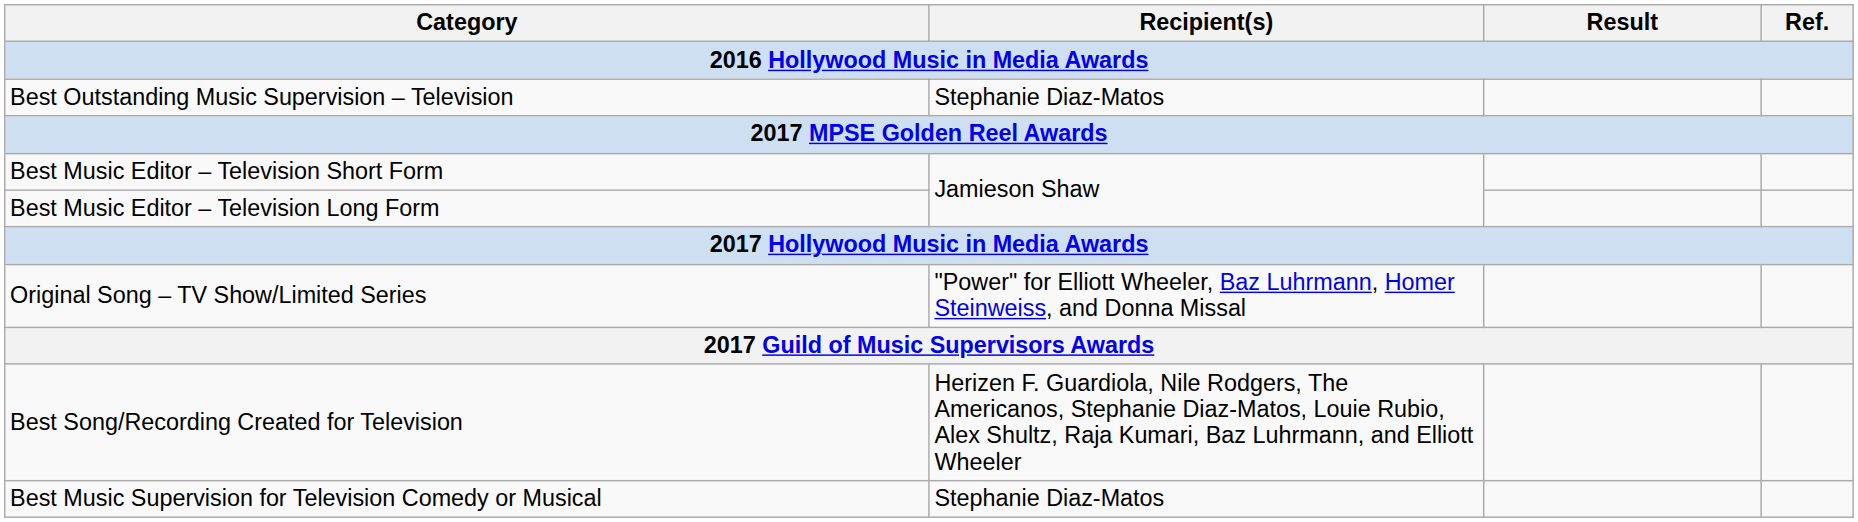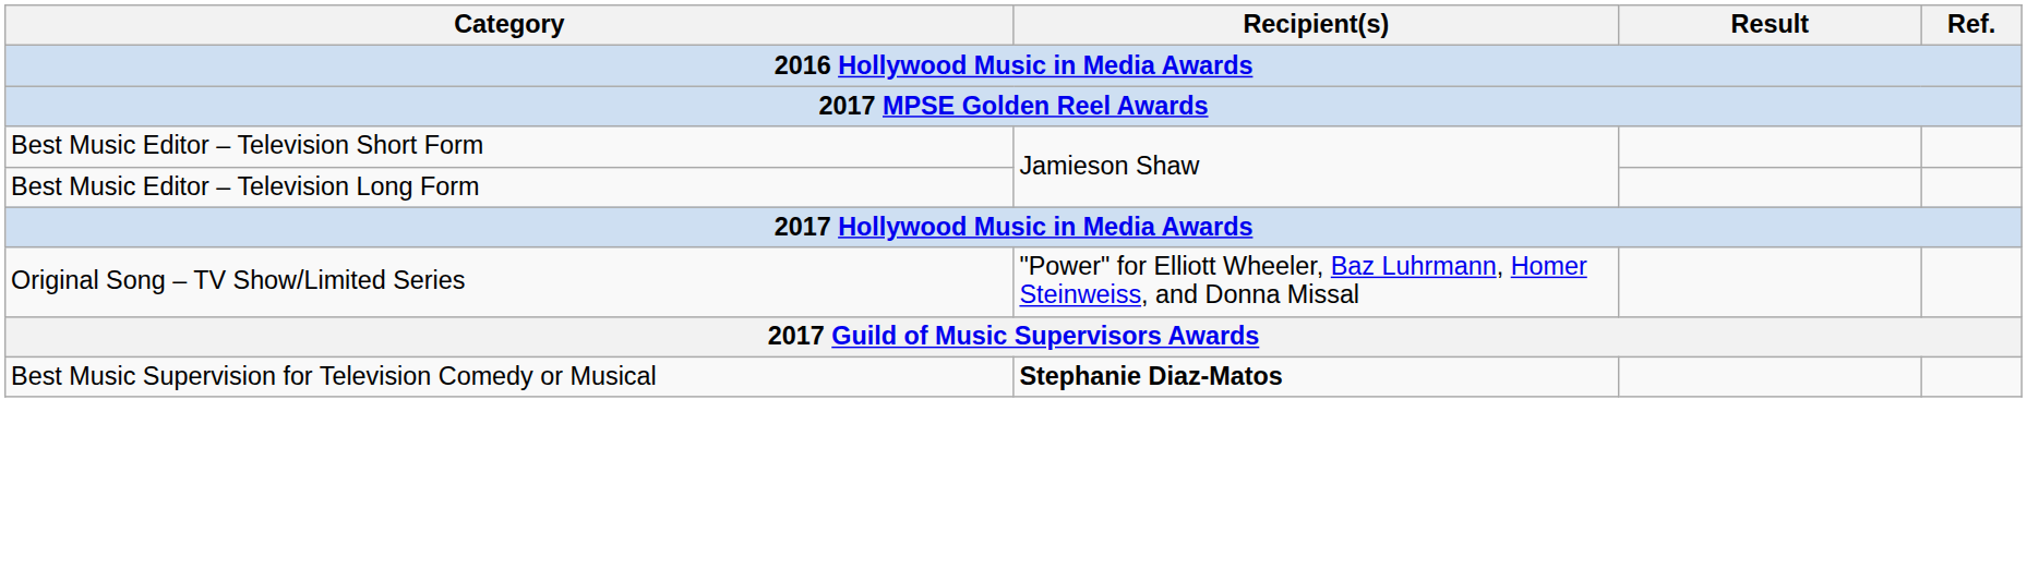 <table class="wikitable sortable plainrowheaders" style="width:80%;">
 <tr>
 <th style="width:50%;">Category</th>
 <th style="width:30%;">Recipient(s)</th>
 <th style="width:15%;">Result</th>
 <th>Ref.</th>
 </tr>
 <tr>
 <th colspan="4" style="background:#CEDFF2;">2016 <a href='#'>Hollywood Music in Media Awards</a></th>
-</tr>
-<tr>
-<td>Best Outstanding Music Supervision – Television</td>
-<td>Stephanie Diaz-Matos</td>
-<td></td>
-<td></td>
 </tr>
 <tr>
 <th colspan="4" style="background:#CEDFF2;">2017 <a href='#'>MPSE Golden Reel Awards</a></th>
 </tr>
 <tr>
 <td>Best Music Editor – Television Short Form</td>
 <td rowspan="2">Jamieson Shaw</td>
 <td></td>
 <td></td>
 </tr>
 <tr>
 <td>Best Music Editor – Television Long Form</td>
 <td></td>
 <td></td>
 </tr>
 <tr>
 <th colspan="4" style="background:#CEDFF2;">2017 <a href='#'>Hollywood Music in Media Awards</a></th>
 </tr>
 <tr>
 <td>Original Song – TV Show/Limited Series</td>
 <td>"Power" for Elliott Wheeler, <a href='#'>Baz Luhrmann</a>, <a href='#'>Homer Steinweiss</a>, and Donna Missal</td>
 <td></td>
 <td></td>
 </tr>
 <tr>
 <th colspan="4">2017 <a href='#'>Guild of Music Supervisors Awards</a></th>
 </tr>
 <tr>
-<td>Best Song/Recording Created for Television</td>
-<td>Herizen F. Guardiola, Nile Rodgers, The Americanos, Stephanie Diaz-Matos, Louie Rubio, Alex Shultz, Raja Kumari, Baz Luhrmann, and Elliott Wheeler</td>
-<td></td>
-<td></td>
-</tr>
-<tr>
 <td>Best Music Supervision for Television Comedy or Musical</td>
-<td>Stephanie Diaz-Matos</td>
+<td><strong>Stephanie Diaz-Matos</strong></td>
 <td></td>
 <td></td>
 </tr>
 </table>
